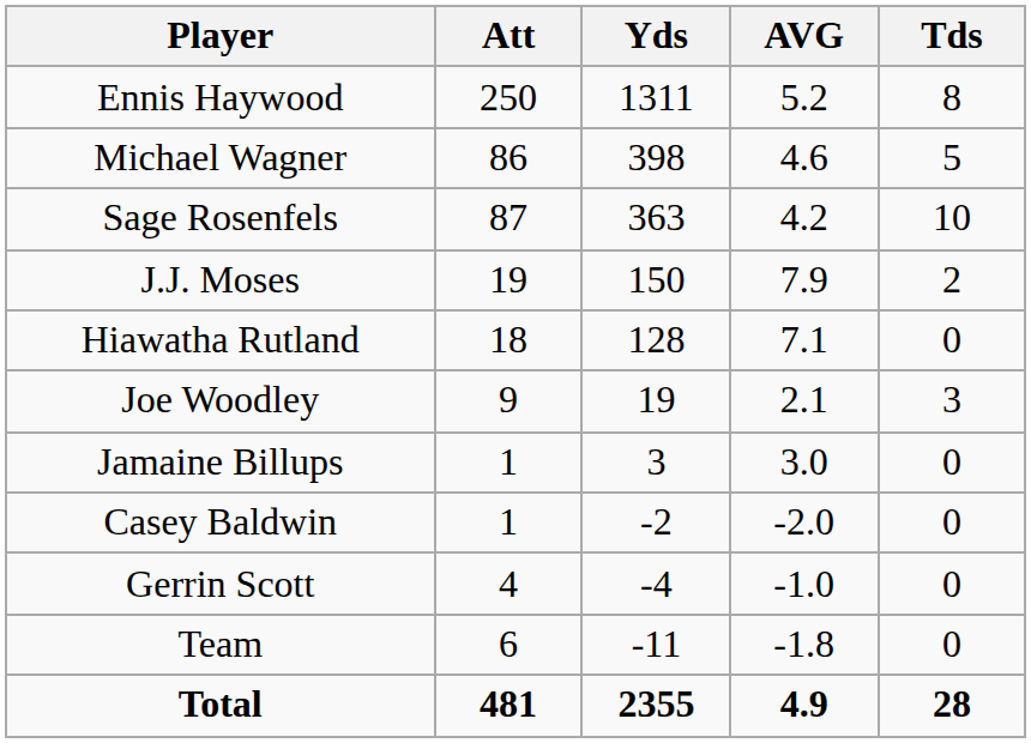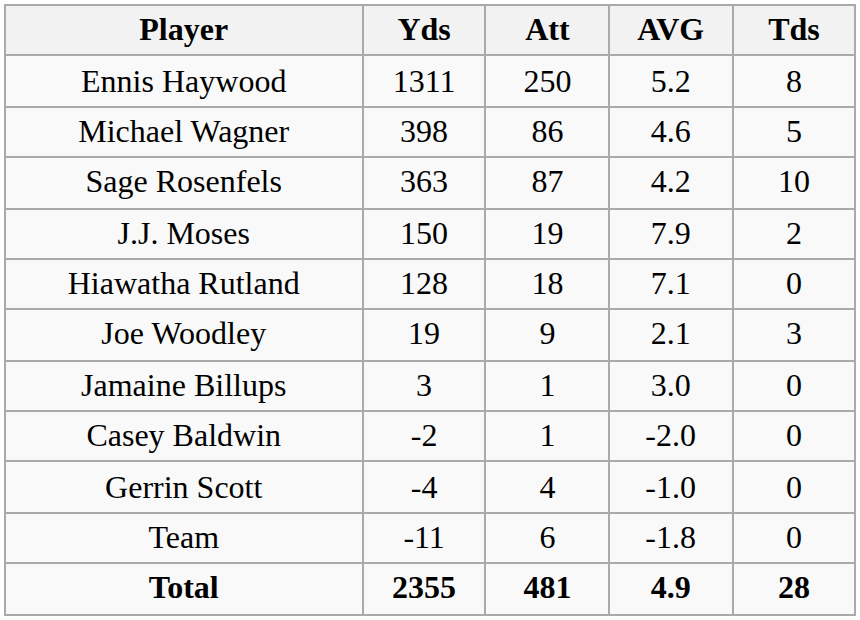 <table class="wikitable sortable">
 <tr>
 <th bgcolor="#DDDDFF" width="29%">Player</th>
+<th bgcolor="#DDDDFF" width="10%">Yds</th>
 <th bgcolor="#DDDDFF" width="10%">Att</th>
-<th bgcolor="#DDDDFF" width="10%">Yds</th>
 <th bgcolor="#DDDDFF" width="10%">AVG</th>
 <th bgcolor="#DDDDFF" width="10%">Tds</th>
 </tr>
 <tr align="center">
 <td>Ennis Haywood</td>
+<td>1311</td>
 <td>250</td>
-<td>1311</td>
 <td>5.2</td>
 <td>8</td>
 </tr>
 <tr align="center">
 <td>Michael Wagner</td>
+<td>398</td>
 <td>86</td>
-<td>398</td>
 <td>4.6</td>
 <td>5</td>
 </tr>
 <tr align="center">
 <td>Sage Rosenfels</td>
+<td>363</td>
 <td>87</td>
-<td>363</td>
 <td>4.2</td>
 <td>10</td>
 </tr>
 <tr align="center">
 <td>J.J. Moses</td>
+<td>150</td>
 <td>19</td>
-<td>150</td>
 <td>7.9</td>
 <td>2</td>
 </tr>
 <tr align="center">
 <td>Hiawatha Rutland</td>
+<td>128</td>
 <td>18</td>
-<td>128</td>
 <td>7.1</td>
 <td>0</td>
 </tr>
 <tr align="center">
 <td>Joe Woodley</td>
+<td>19</td>
 <td>9</td>
-<td>19</td>
 <td>2.1</td>
 <td>3</td>
 </tr>
 <tr align="center">
 <td>Jamaine Billups</td>
+<td>3</td>
 <td>1</td>
-<td>3</td>
 <td>3.0</td>
 <td>0</td>
 </tr>
 <tr align="center">
 <td>Casey Baldwin</td>
+<td>-2</td>
 <td>1</td>
-<td>-2</td>
 <td>-2.0</td>
 <td>0</td>
 </tr>
 <tr align="center">
 <td>Gerrin Scott</td>
+<td>-4</td>
 <td>4</td>
-<td>-4</td>
 <td>-1.0</td>
 <td>0</td>
 </tr>
 <tr align="center">
 <td>Team</td>
+<td>-11</td>
 <td>6</td>
-<td>-11</td>
 <td>-1.8</td>
 <td>0</td>
 </tr>
 <tr align="center">
 <td><strong>Total</strong></td>
+<td><strong>2355</strong></td>
 <td><strong>481</strong></td>
-<td><strong>2355</strong></td>
 <td><strong>4.9</strong></td>
 <td><strong>28</strong></td>
 </tr>
 </table>
